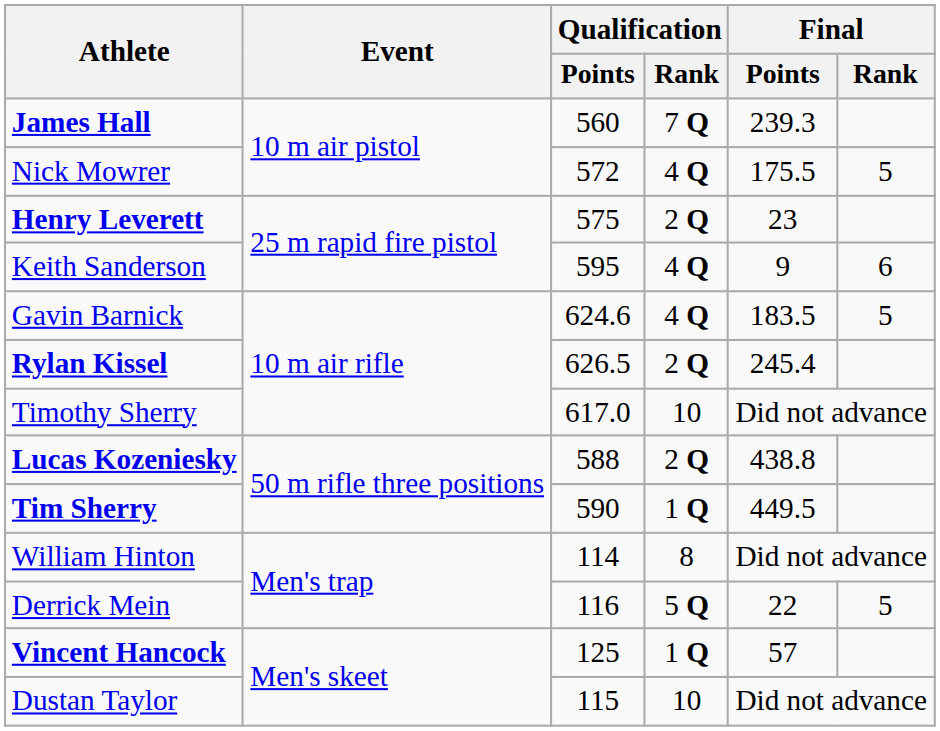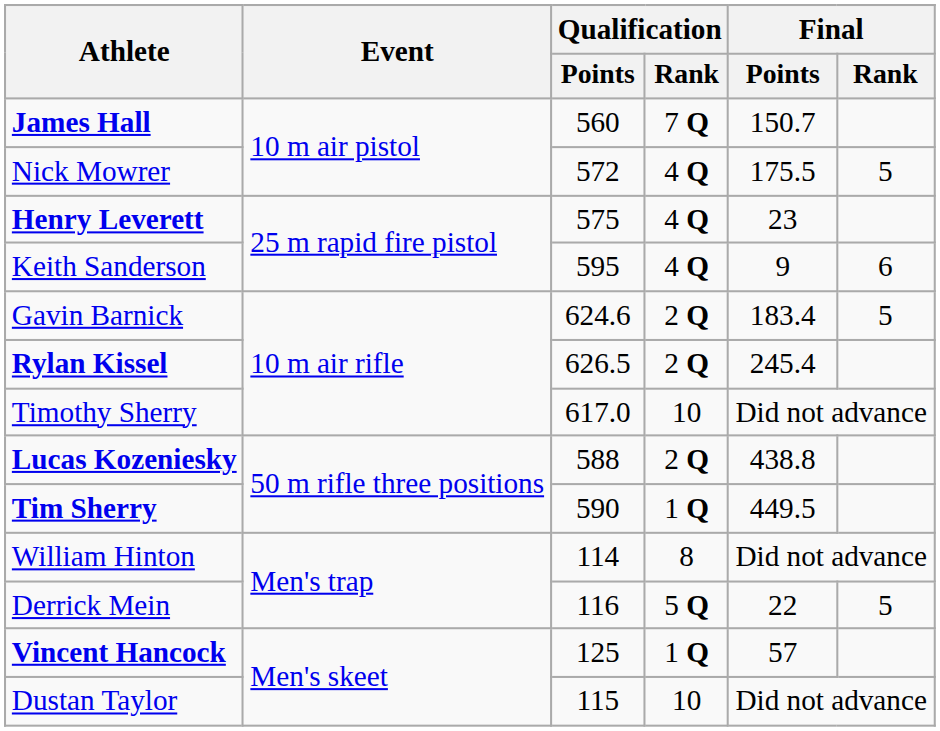 <table class=wikitable style=font-size:90%;text-align:center>
 <tr>
 <th rowspan=2>Athlete</th>
 <th rowspan=2>Event</th>
 <th colspan=2>Qualification</th>
 <th colspan=2>Final</th>
 </tr>
 <tr style=font-size:95%>
 <th>Points</th>
 <th>Rank</th>
 <th>Points</th>
 <th>Rank</th>
 </tr>
 <tr>
 <td align=left><strong><a href='#'>James Hall</a></strong></td>
 <td align=left rowspan=2><a href='#'>10 m air pistol</a></td>
 <td>560</td>
 <td>7 <strong>Q</strong></td>
-<td>239.3</td>
+<td>150.7</td>
 <td></td>
 </tr>
 <tr>
 <td align=left><a href='#'>Nick Mowrer</a></td>
 <td>572</td>
 <td>4 <strong>Q</strong></td>
 <td>175.5</td>
 <td>5</td>
 </tr>
 <tr>
 <td align=left><strong><a href='#'>Henry Leverett</a></strong></td>
 <td align=left rowspan=2><a href='#'>25 m rapid fire pistol</a></td>
 <td>575</td>
-<td>2 <strong>Q</strong></td>
+<td>4 <strong>Q</strong></td>
 <td>23</td>
 <td></td>
 </tr>
 <tr>
 <td align=left><a href='#'>Keith Sanderson</a></td>
 <td>595</td>
 <td>4 <strong>Q</strong></td>
 <td>9</td>
 <td>6</td>
 </tr>
 <tr>
 <td align=left><a href='#'>Gavin Barnick</a></td>
 <td align=left rowspan=3><a href='#'>10 m air rifle</a></td>
 <td>624.6</td>
-<td>4 <strong>Q</strong></td>
-<td>183.5</td>
+<td>2 <strong>Q</strong></td>
+<td>183.4</td>
 <td>5</td>
 </tr>
 <tr>
 <td align=left><strong><a href='#'>Rylan Kissel</a></strong></td>
 <td>626.5</td>
 <td>2 <strong>Q</strong></td>
 <td>245.4</td>
 <td></td>
 </tr>
 <tr>
 <td align=left><a href='#'>Timothy Sherry</a></td>
 <td>617.0</td>
 <td>10</td>
 <td colspan=2>Did not advance</td>
 </tr>
 <tr>
 <td align=left><strong><a href='#'>Lucas Kozeniesky</a></strong></td>
 <td align=left rowspan=2><a href='#'>50 m rifle three positions</a></td>
 <td>588</td>
 <td>2 <strong>Q</strong></td>
 <td>438.8</td>
 <td></td>
 </tr>
 <tr>
 <td align=left><strong><a href='#'>Tim Sherry</a></strong></td>
 <td>590</td>
 <td>1 <strong>Q</strong></td>
 <td>449.5</td>
 <td></td>
 </tr>
 <tr>
 <td align=left><a href='#'>William Hinton</a></td>
 <td align=left rowspan=2><a href='#'>Men's trap</a></td>
 <td>114</td>
 <td>8</td>
 <td colspan=2>Did not advance</td>
 </tr>
 <tr>
 <td align=left><a href='#'>Derrick Mein</a></td>
 <td>116</td>
 <td>5 <strong>Q</strong></td>
 <td>22</td>
 <td>5</td>
 </tr>
 <tr>
 <td align=left><strong><a href='#'>Vincent Hancock</a></strong></td>
 <td align=left rowspan=2><a href='#'>Men's skeet</a></td>
 <td>125</td>
 <td>1 <strong>Q</strong></td>
 <td>57 <strong></strong></td>
 <td></td>
 </tr>
 <tr>
 <td align=left><a href='#'>Dustan Taylor</a></td>
 <td>115</td>
 <td>10</td>
 <td colspan=2>Did not advance</td>
 </tr>
 </table>
